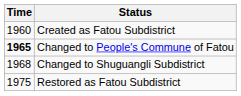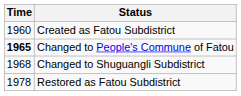 <table class="wikitable">
 <tr>
 <th>Time</th>
 <th>Status</th>
 </tr>
 <tr>
 <td>1960</td>
 <td>Created as Fatou Subdistrict</td>
 </tr>
 <tr>
 <td><strong>1965</strong></td>
 <td>Changed to <a href='#'>People's Commune</a> of Fatou</td>
 </tr>
 <tr>
 <td>1968</td>
 <td>Changed to Shuguangli Subdistrict</td>
 </tr>
 <tr>
-<td>1975</td>
+<td>1978</td>
 <td>Restored as Fatou Subdistrict</td>
 </tr>
 </table>
